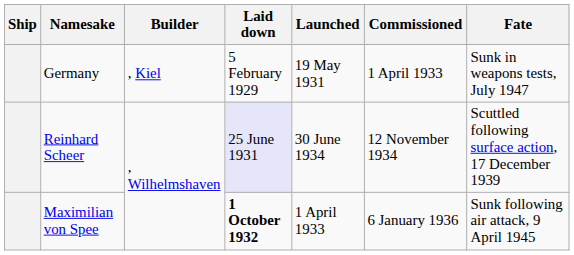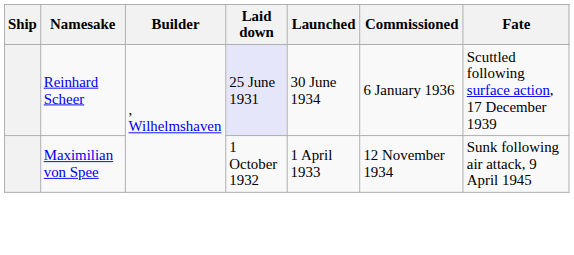 <table class="wikitable plainrowheaders">
 <tr>
 <th scope="col">Ship</th>
 <th scope="col">Namesake</th>
 <th scope="col">Builder</th>
 <th scope="col">Laid down</th>
 <th scope="col">Launched</th>
 <th scope="col">Commissioned</th>
 <th scope="col">Fate</th>
 </tr>
 <tr>
 <th scope="row"></th>
-<td>Germany</td>
-<td>, <a href='#'>Kiel</a></td>
-<td>5 February 1929</td>
-<td>19 May 1931</td>
-<td>1 April 1933</td>
-<td>Sunk in weapons tests, July 1947</td>
-</tr>
-<tr>
-<th scope="row"></th>
 <td><a href='#'>Reinhard Scheer</a></td>
 <td rowspan=2>, <a href='#'>Wilhelmshaven</a></td>
 <td style="background: lavender;">25 June 1931</td>
 <td>30 June 1934</td>
-<td>12 November 1934</td>
+<td>6 January 1936</td>
 <td>Scuttled following <a href='#'>surface action</a>, 17 December 1939</td>
 </tr>
 <tr>
 <th scope="row"></th>
 <td><a href='#'>Maximilian von Spee</a></td>
-<td><strong>1 October 1932</strong></td>
+<td>1 October 1932</td>
 <td>1 April 1933</td>
-<td>6 January 1936</td>
+<td>12 November 1934</td>
 <td>Sunk following air attack, 9 April 1945</td>
 </tr>
 </table>
